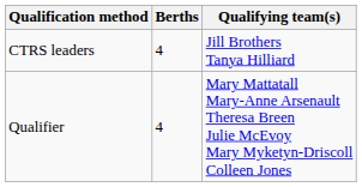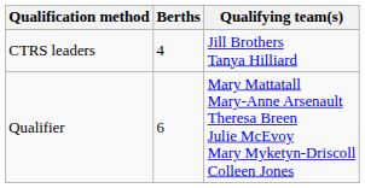 <table class="wikitable" border="1">
 <tr>
 <th>Qualification method</th>
 <th>Berths</th>
 <th>Qualifying team(s)</th>
 </tr>
 <tr>
 <td>CTRS leaders</td>
 <td>4</td>
 <td><a href='#'>Jill Brothers</a> <br> <a href='#'>Tanya Hilliard</a></td>
 </tr>
 <tr>
 <td>Qualifier</td>
-<td>4</td>
+<td>6</td>
 <td><a href='#'>Mary Mattatall</a> <br> <a href='#'>Mary-Anne Arsenault</a> <br> <a href='#'>Theresa Breen</a> <br> <a href='#'>Julie McEvoy</a> <br> <a href='#'>Mary Myketyn-Driscoll</a> <br> <a href='#'>Colleen Jones</a></td>
 </tr>
 </table>
